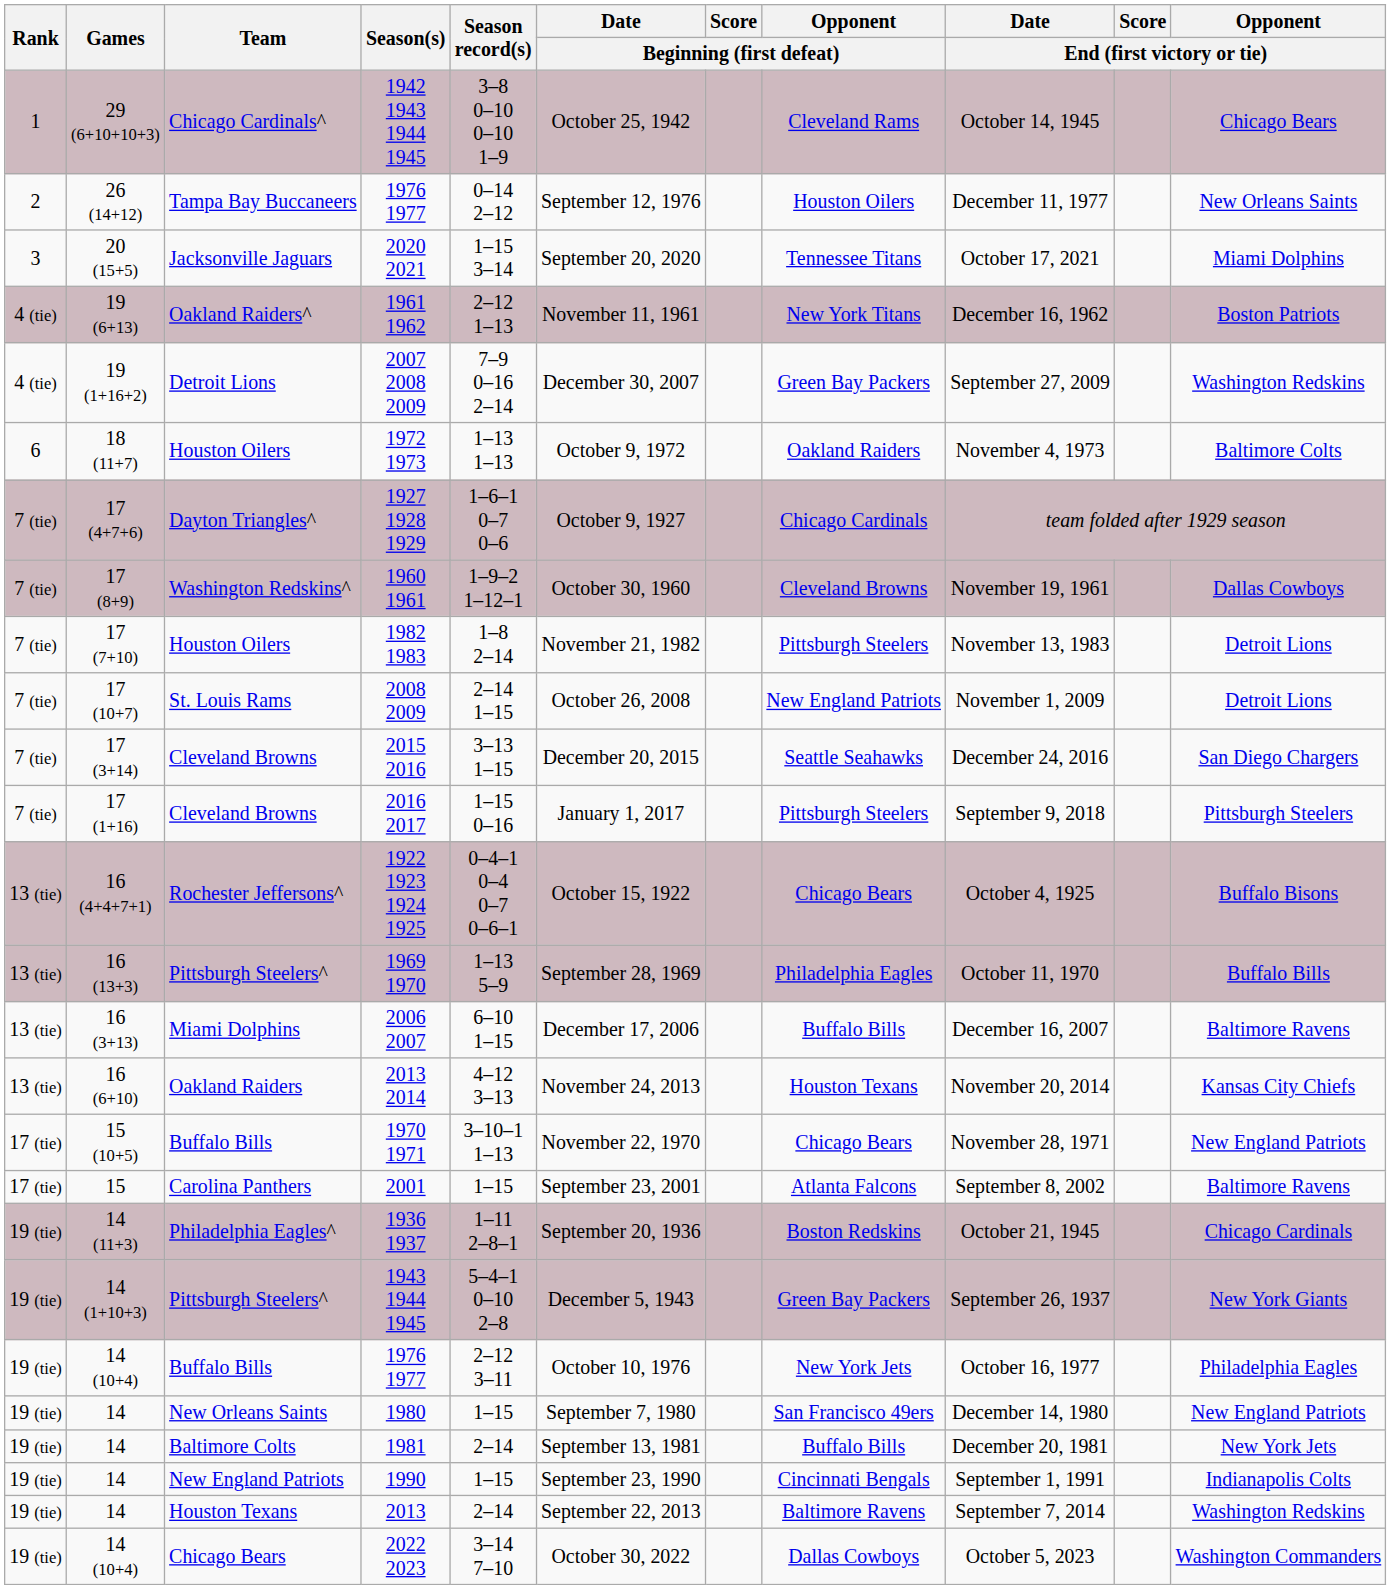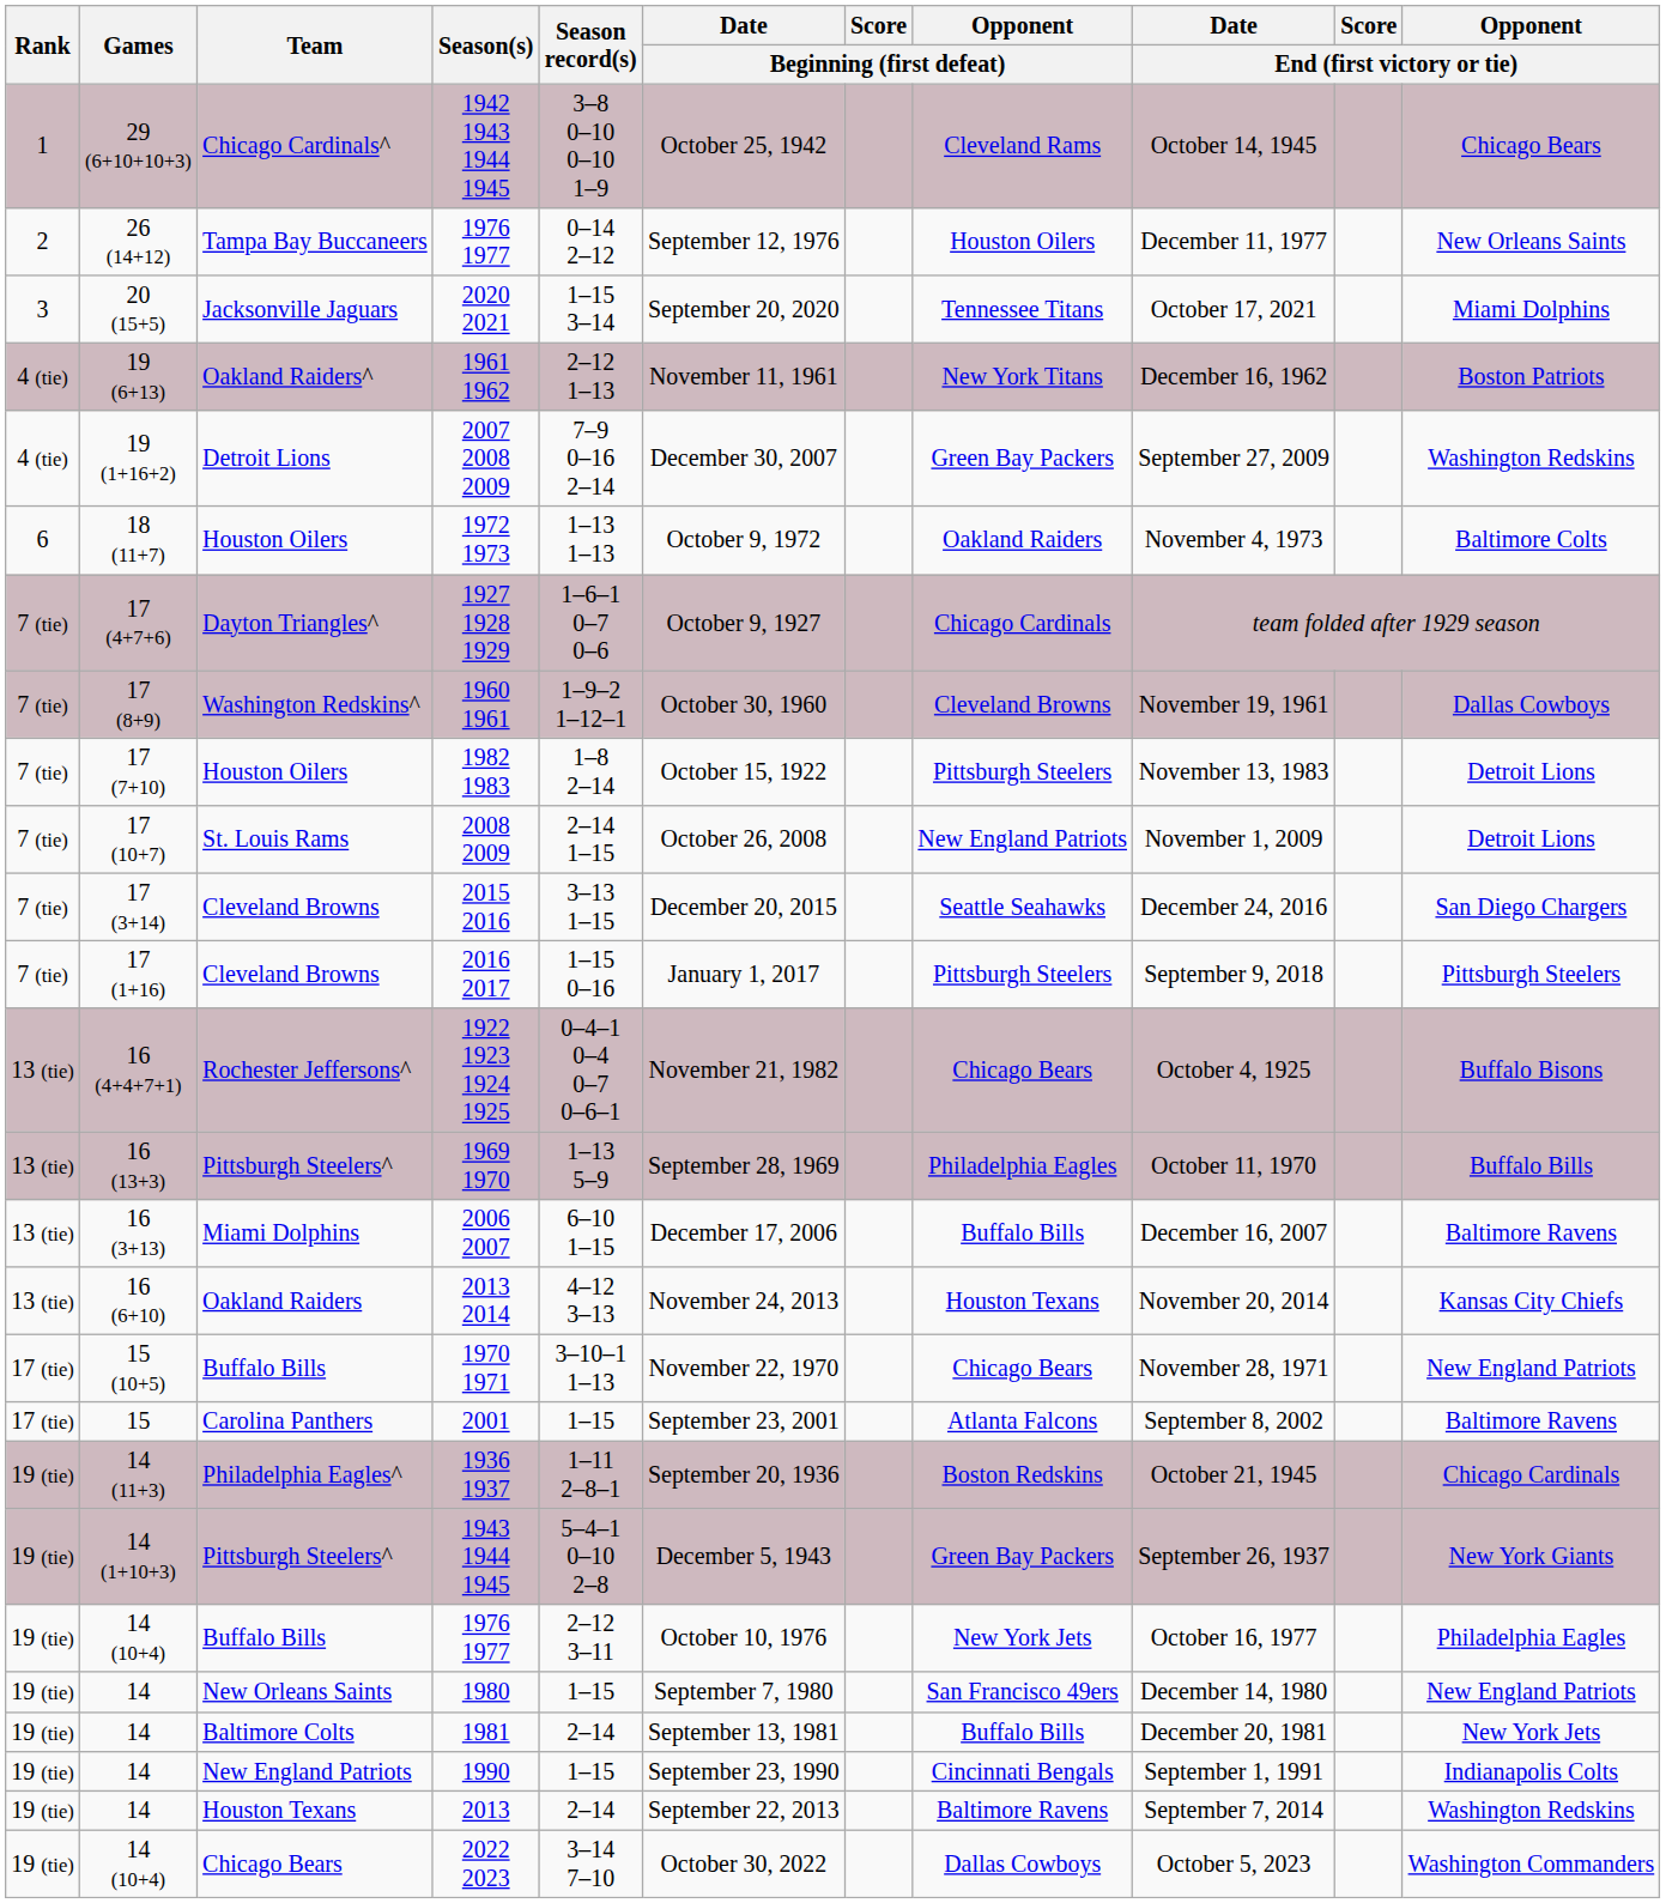 <table class="wikitable" style="font-size:95%">
 <tr>
 <th rowspan="2">Rank</th>
 <th rowspan="2">Games</th>
 <th rowspan="2">Team</th>
 <th rowspan="2">Season(s)</th>
 <th rowspan="2">Season<br>record(s)</th>
 <th>Date</th>
 <th class="unsortable">Score</th>
 <th>Opponent</th>
 <th>Date</th>
 <th class="unsortable">Score</th>
 <th>Opponent</th>
 </tr>
 <tr class="unsortable">
 <th colspan="3">Beginning (first defeat)</th>
 <th colspan="3">End (first victory or tie)</th>
 </tr>
 <tr style="background:#ceb9bf;">
 <td align=center>1</td>
 <td align=center>29 <br><small>(6+10+10+3)</small></td>
 <td><a href='#'>Chicago Cardinals</a>^</td>
 <td align=center><a href='#'>1942</a><br><a href='#'>1943</a><br><a href='#'>1944</a><br><a href='#'>1945</a></td>
 <td align=center>3–8<br>0–10<br>0–10<br>1–9</td>
 <td align=center>October 25, 1942</td>
 <td align=center></td>
 <td align=center><a href='#'>Cleveland Rams</a></td>
 <td align=center>October 14, 1945</td>
 <td align=center></td>
 <td align=center><a href='#'>Chicago Bears</a></td>
 </tr>
 <tr style=>
 <td align=center>2</td>
 <td align=center>26 <br><small>(14+12)</small></td>
 <td><a href='#'>Tampa Bay Buccaneers</a></td>
 <td align=center><a href='#'>1976</a><br><a href='#'>1977</a></td>
 <td align=center>0–14<br>2–12</td>
 <td align=center>September 12, 1976</td>
 <td align=center></td>
 <td align=center><a href='#'>Houston Oilers</a></td>
 <td align=center>December 11, 1977</td>
 <td align=center></td>
 <td align=center><a href='#'>New Orleans Saints</a></td>
 </tr>
 <tr style=>
 <td align="center">3</td>
 <td align="center">20 <br><small>(15+5)</small></td>
 <td><a href='#'>Jacksonville Jaguars</a></td>
 <td align="center"><a href='#'>2020</a><br><a href='#'>2021</a></td>
 <td align="center">1–15<br>3–14</td>
 <td align="center">September 20, 2020</td>
 <td align="center"></td>
 <td align="center"><a href='#'>Tennessee Titans</a></td>
 <td align="center">October 17, 2021</td>
 <td align="center"></td>
 <td align="center"><a href='#'>Miami Dolphins</a></td>
 </tr>
 <tr style="background:#ceb9bf;">
 <td align=center>4 <small>(tie)</small></td>
 <td align=center>19 <br><small>(6+13)</small></td>
 <td><a href='#'>Oakland Raiders</a>^</td>
 <td align=center><a href='#'>1961</a><br><a href='#'>1962</a></td>
 <td align=center>2–12<br>1–13</td>
 <td align=center>November 11, 1961</td>
 <td align=center></td>
 <td align=center><a href='#'>New York Titans</a></td>
 <td align=center>December 16, 1962</td>
 <td align=center></td>
 <td align=center><a href='#'>Boston Patriots</a></td>
 </tr>
 <tr style=>
 <td align=center>4 <small>(tie)</small></td>
 <td align=center>19 <br><small>(1+16+2)</small></td>
 <td><a href='#'>Detroit Lions</a></td>
 <td align=center><a href='#'>2007</a><br><a href='#'>2008</a><br><a href='#'>2009</a></td>
 <td align=center>7–9<br>0–16<br>2–14</td>
 <td align=center>December 30, 2007</td>
 <td align=center></td>
 <td align=center><a href='#'>Green Bay Packers</a></td>
 <td align=center>September 27, 2009</td>
 <td align=center></td>
 <td align=center><a href='#'>Washington Redskins</a></td>
 </tr>
 <tr style=>
 <td align=center>6</td>
 <td align=center>18 <br><small>(11+7)</small></td>
 <td><a href='#'>Houston Oilers</a></td>
 <td align=center><a href='#'>1972</a><br><a href='#'>1973</a></td>
 <td align=center>1–13<br>1–13</td>
 <td align=center>October 9, 1972</td>
 <td align=center></td>
 <td align=center><a href='#'>Oakland Raiders</a></td>
 <td align=center>November 4, 1973</td>
 <td align=center></td>
 <td align=center><a href='#'>Baltimore Colts</a></td>
 </tr>
 <tr style="background:#ceb9bf;">
 <td align=center>7 <small>(tie)</small></td>
 <td align=center>17 <br><small>(4+7+6)</small></td>
 <td><a href='#'>Dayton Triangles</a>^</td>
 <td align=center><a href='#'>1927</a><br><a href='#'>1928</a><br><a href='#'>1929</a></td>
 <td align=center>1–6–1<br>0–7<br>0–6</td>
 <td align=center>October 9, 1927</td>
 <td align=center></td>
 <td align=center><a href='#'>Chicago Cardinals</a></td>
 <td colspan="3" style="text-align: center;"><em>team folded after 1929 season</em></td>
 </tr>
 <tr style="background:#ceb9bf;">
 <td align=center>7 <small>(tie)</small></td>
 <td align=center>17 <br><small>(8+9)</small></td>
 <td><a href='#'>Washington Redskins</a>^</td>
 <td align=center><a href='#'>1960</a><br><a href='#'>1961</a></td>
 <td align=center>1–9–2<br>1–12–1</td>
 <td align=center>October 30, 1960</td>
 <td align=center></td>
 <td align=center><a href='#'>Cleveland Browns</a></td>
 <td align=center>November 19, 1961</td>
 <td align=center></td>
 <td align=center><a href='#'>Dallas Cowboys</a></td>
 </tr>
 <tr style=>
 <td align=center>7 <small>(tie)</small></td>
 <td align=center>17 <br><small>(7+10)</small></td>
 <td><a href='#'>Houston Oilers</a></td>
 <td align=center><a href='#'>1982</a><br><a href='#'>1983</a></td>
 <td align=center>1–8<br>2–14</td>
-<td align=center>November 21, 1982</td>
+<td align=center>October 15, 1922</td>
 <td align=center></td>
 <td align=center><a href='#'>Pittsburgh Steelers</a></td>
 <td align=center>November 13, 1983</td>
 <td align=center></td>
 <td align=center><a href='#'>Detroit Lions</a></td>
 </tr>
 <tr style=>
 <td align=center>7 <small>(tie)</small></td>
 <td align=center>17 <br><small>(10+7)</small></td>
 <td><a href='#'>St. Louis Rams</a></td>
 <td align=center><a href='#'>2008</a><br><a href='#'>2009</a></td>
 <td align=center>2–14<br>1–15</td>
 <td align=center>October 26, 2008</td>
 <td align=center></td>
 <td align=center><a href='#'>New England Patriots</a></td>
 <td align=center>November 1, 2009</td>
 <td align=center></td>
 <td align=center><a href='#'>Detroit Lions</a></td>
 </tr>
 <tr style=>
 <td align=center>7 <small>(tie)</small></td>
 <td align=center>17 <br><small>(3+14)</small></td>
 <td><a href='#'>Cleveland Browns</a></td>
 <td align=center><a href='#'>2015</a><br><a href='#'>2016</a></td>
 <td align=center>3–13<br>1–15</td>
 <td align=center>December 20, 2015</td>
 <td align=center></td>
 <td align=center><a href='#'>Seattle Seahawks</a></td>
 <td align=center>December 24, 2016</td>
 <td align=center></td>
 <td align=center><a href='#'>San Diego Chargers</a></td>
 </tr>
 <tr style=>
 <td align=center>7 <small>(tie)</small></td>
 <td align=center>17 <br><small>(1+16)</small></td>
 <td><a href='#'>Cleveland Browns</a></td>
 <td align=center><a href='#'>2016</a><br><a href='#'>2017</a></td>
 <td align=center>1–15<br>0–16</td>
 <td align=center>January 1, 2017</td>
 <td align=center></td>
 <td align=center><a href='#'>Pittsburgh Steelers</a></td>
 <td align=center>September 9, 2018</td>
 <td align=center></td>
 <td align=center><a href='#'>Pittsburgh Steelers</a></td>
 </tr>
 <tr style="background:#ceb9bf;">
 <td align=center>13 <small>(tie)</small></td>
 <td align=center>16 <br><small>(4+4+7+1)</small></td>
 <td><a href='#'>Rochester Jeffersons</a>^</td>
 <td align=center><a href='#'>1922</a><br><a href='#'>1923</a><br><a href='#'>1924</a><br><a href='#'>1925</a></td>
 <td align=center>0–4–1<br>0–4<br>0–7<br>0–6–1</td>
-<td align=center>October 15, 1922</td>
+<td align=center>November 21, 1982</td>
 <td align=center></td>
 <td align=center><a href='#'>Chicago Bears</a></td>
 <td align=center>October 4, 1925</td>
 <td align=center></td>
 <td align=center><a href='#'>Buffalo Bisons</a></td>
 </tr>
 <tr style="background:#ceb9bf;">
 <td align=center>13 <small>(tie)</small></td>
 <td align=center>16 <br><small>(13+3)</small></td>
 <td><a href='#'>Pittsburgh Steelers</a>^</td>
 <td align=center><a href='#'>1969</a><br><a href='#'>1970</a></td>
 <td align=center>1–13<br>5–9</td>
 <td align=center>September 28, 1969</td>
 <td align=center></td>
 <td align=center><a href='#'>Philadelphia Eagles</a></td>
 <td align=center>October 11, 1970</td>
 <td align=center></td>
 <td align=center><a href='#'>Buffalo Bills</a></td>
 </tr>
 <tr style=>
 <td align=center>13 <small>(tie)</small></td>
 <td align=center>16 <br><small>(3+13)</small></td>
 <td><a href='#'>Miami Dolphins</a></td>
 <td align=center><a href='#'>2006</a><br><a href='#'>2007</a></td>
 <td align=center>6–10<br>1–15</td>
 <td align=center>December 17, 2006</td>
 <td align=center></td>
 <td align=center><a href='#'>Buffalo Bills</a></td>
 <td align=center>December 16, 2007</td>
 <td align=center></td>
 <td align=center><a href='#'>Baltimore Ravens</a></td>
 </tr>
 <tr style=>
 <td align=center>13 <small>(tie)</small></td>
 <td align=center>16 <br><small>(6+10)</small></td>
 <td><a href='#'>Oakland Raiders</a></td>
 <td align=center><a href='#'>2013</a><br><a href='#'>2014</a></td>
 <td align=center>4–12<br>3–13</td>
 <td align=center>November 24, 2013</td>
 <td align=center></td>
 <td align=center><a href='#'>Houston Texans</a></td>
 <td align=center>November 20, 2014</td>
 <td align=center></td>
 <td align=center><a href='#'>Kansas City Chiefs</a></td>
 </tr>
 <tr style=>
 <td align=center>17 <small>(tie)</small></td>
 <td align=center>15 <br><small>(10+5)</small></td>
 <td><a href='#'>Buffalo Bills</a></td>
 <td align=center><a href='#'>1970</a><br><a href='#'>1971</a></td>
 <td align=center>3–10–1<br>1–13</td>
 <td align=center>November 22, 1970</td>
 <td align=center></td>
 <td align=center><a href='#'>Chicago Bears</a></td>
 <td align=center>November 28, 1971</td>
 <td align=center></td>
 <td align=center><a href='#'>New England Patriots</a></td>
 </tr>
 <tr style=>
 <td align=center>17 <small>(tie)</small></td>
 <td align=center>15</td>
 <td><a href='#'>Carolina Panthers</a></td>
 <td align=center><a href='#'>2001</a></td>
 <td align=center>1–15</td>
 <td align=center>September 23, 2001</td>
 <td align=center></td>
 <td align=center><a href='#'>Atlanta Falcons</a></td>
 <td align=center>September 8, 2002</td>
 <td align=center></td>
 <td align=center><a href='#'>Baltimore Ravens</a></td>
 </tr>
 <tr style="background:#ceb9bf;">
 <td align=center>19 <small>(tie)</small></td>
 <td align=center>14 <br><small>(11+3)</small></td>
 <td><a href='#'>Philadelphia Eagles</a>^</td>
 <td align=center><a href='#'>1936</a><br><a href='#'>1937</a></td>
 <td align=center>1–11<br>2–8–1</td>
 <td align=center>September 20, 1936</td>
 <td align=center></td>
 <td align=center><a href='#'>Boston Redskins</a></td>
 <td align=center>October 21, 1945</td>
 <td align=center></td>
 <td align=center><a href='#'>Chicago Cardinals</a></td>
 </tr>
 <tr style="background:#ceb9bf;">
 <td align=center>19 <small>(tie)</small></td>
 <td align=center>14 <br><small>(1+10+3)</small></td>
 <td><a href='#'>Pittsburgh Steelers</a>^</td>
 <td align=center><a href='#'>1943</a><br><a href='#'>1944</a><br><a href='#'>1945</a></td>
 <td align=center>5–4–1<br>0–10<br>2–8</td>
 <td align=center>December 5, 1943</td>
 <td align=center></td>
 <td align=center><a href='#'>Green Bay Packers</a></td>
 <td align=center>September 26, 1937</td>
 <td align=center></td>
 <td align=center><a href='#'>New York Giants</a></td>
 </tr>
 <tr style=>
 <td align=center>19 <small>(tie)</small></td>
 <td align=center>14 <br><small>(10+4)</small></td>
 <td><a href='#'>Buffalo Bills</a></td>
 <td align=center><a href='#'>1976</a><br><a href='#'>1977</a></td>
 <td align=center>2–12<br>3–11</td>
 <td align=center>October 10, 1976</td>
 <td align=center></td>
 <td align=center><a href='#'>New York Jets</a></td>
 <td align=center>October 16, 1977</td>
 <td align=center></td>
 <td align=center><a href='#'>Philadelphia Eagles</a></td>
 </tr>
 <tr style=>
 <td align=center>19 <small>(tie)</small></td>
 <td align=center>14</td>
 <td><a href='#'>New Orleans Saints</a></td>
 <td align=center><a href='#'>1980</a></td>
 <td align=center>1–15</td>
 <td align=center>September 7, 1980</td>
 <td align=center></td>
 <td align=center><a href='#'>San Francisco 49ers</a></td>
 <td align=center>December 14, 1980</td>
 <td align=center></td>
 <td align=center><a href='#'>New England Patriots</a></td>
 </tr>
 <tr style=>
 <td align=center>19 <small>(tie)</small></td>
 <td align=center>14</td>
 <td><a href='#'>Baltimore Colts</a></td>
 <td align=center><a href='#'>1981</a></td>
 <td align=center>2–14</td>
 <td align=center>September 13, 1981</td>
 <td align=center></td>
 <td align=center><a href='#'>Buffalo Bills</a></td>
 <td align=center>December 20, 1981</td>
 <td align=center></td>
 <td align=center><a href='#'>New York Jets</a></td>
 </tr>
 <tr style=>
 <td align=center>19 <small>(tie)</small></td>
 <td align=center>14</td>
 <td><a href='#'>New England Patriots</a></td>
 <td align=center><a href='#'>1990</a></td>
 <td align=center>1–15</td>
 <td align=center>September 23, 1990</td>
 <td align=center></td>
 <td align=center><a href='#'>Cincinnati Bengals</a></td>
 <td align=center>September 1, 1991</td>
 <td align=center></td>
 <td align=center><a href='#'>Indianapolis Colts</a></td>
 </tr>
 <tr style=>
 <td align=center>19 <small>(tie)</small></td>
 <td align=center>14</td>
 <td><a href='#'>Houston Texans</a></td>
 <td align=center><a href='#'>2013</a></td>
 <td align=center>2–14</td>
 <td align=center>September 22, 2013</td>
 <td align=center></td>
 <td align=center><a href='#'>Baltimore Ravens</a></td>
 <td align=center>September 7, 2014</td>
 <td align=center></td>
 <td align=center><a href='#'>Washington Redskins</a></td>
 </tr>
 <tr style=>
 <td align=center>19 <small>(tie)</small></td>
 <td align=center>14 <br><small>(10+4)</small></td>
 <td><a href='#'>Chicago Bears</a></td>
 <td align=center><a href='#'>2022</a><br><a href='#'>2023</a></td>
 <td align=center>3–14<br>7–10</td>
 <td align=center>October 30, 2022</td>
 <td align=center></td>
 <td align=center><a href='#'>Dallas Cowboys</a></td>
 <td align=center>October 5, 2023</td>
 <td align=center></td>
 <td align=center><a href='#'>Washington Commanders</a></td>
 </tr>
 </table>
